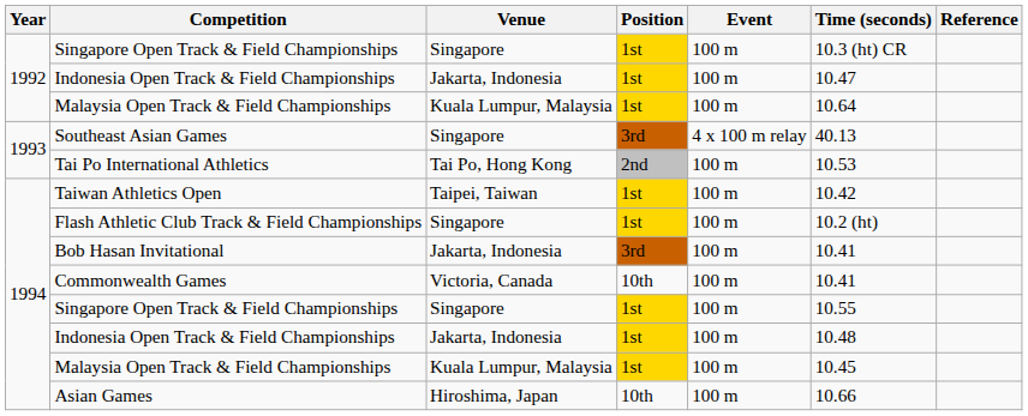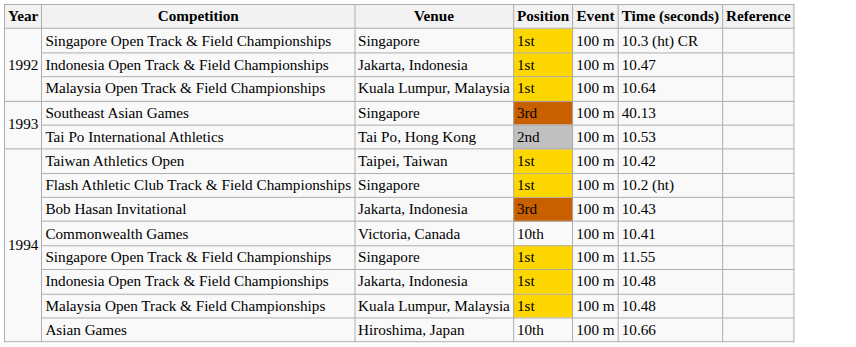 <table class="wikitable">
 <tr>
 <th>Year</th>
 <th>Competition</th>
 <th>Venue</th>
 <th>Position</th>
 <th>Event</th>
 <th>Time (seconds)</th>
 <th>Reference</th>
 </tr>
 <tr>
 <td rowspan="3">1992</td>
 <td>Singapore Open Track & Field Championships</td>
 <td>Singapore</td>
 <td bgcolor=gold>1st</td>
 <td>100 m</td>
 <td>10.3 (ht) CR</td>
 <td></td>
 </tr>
 <tr>
 <td>Indonesia Open Track & Field Championships</td>
 <td>Jakarta, Indonesia</td>
 <td bgcolor=gold>1st</td>
 <td>100 m</td>
 <td>10.47</td>
 <td></td>
 </tr>
 <tr>
 <td>Malaysia Open Track & Field Championships</td>
 <td>Kuala Lumpur, Malaysia</td>
 <td bgcolor=gold>1st</td>
 <td>100 m</td>
 <td>10.64</td>
 <td></td>
 </tr>
 <tr>
 <td rowspan="2">1993</td>
 <td>Southeast Asian Games</td>
 <td>Singapore</td>
 <td bgcolor=#c96;>3rd</td>
-<td>4 x 100 m relay</td>
+<td>100 m</td>
 <td>40.13</td>
 <td></td>
 </tr>
 <tr>
 <td>Tai Po International Athletics</td>
 <td>Tai Po, Hong Kong</td>
 <td bgcolor=silver>2nd</td>
 <td>100 m</td>
 <td>10.53</td>
 <td></td>
 </tr>
 <tr>
 <td rowspan="8">1994</td>
 <td>Taiwan Athletics Open</td>
 <td>Taipei, Taiwan</td>
 <td bgcolor=gold>1st</td>
 <td>100 m</td>
 <td>10.42</td>
 <td></td>
 </tr>
 <tr>
 <td>Flash Athletic Club Track & Field Championships</td>
 <td>Singapore</td>
 <td bgcolor=gold>1st</td>
 <td>100 m</td>
 <td>10.2 (ht)</td>
 <td></td>
 </tr>
 <tr>
 <td>Bob Hasan Invitational</td>
 <td>Jakarta, Indonesia</td>
 <td bgcolor=#c96;>3rd</td>
 <td>100 m</td>
-<td>10.41</td>
+<td>10.43</td>
 <td></td>
 </tr>
 <tr>
 <td>Commonwealth Games</td>
 <td>Victoria, Canada</td>
 <td>10th</td>
 <td>100 m</td>
 <td>10.41</td>
 <td></td>
 </tr>
 <tr>
 <td>Singapore Open Track & Field Championships</td>
 <td>Singapore</td>
 <td bgcolor=gold>1st</td>
 <td>100 m</td>
-<td>10.55</td>
+<td>11.55</td>
 <td></td>
 </tr>
 <tr>
 <td>Indonesia Open Track & Field Championships</td>
 <td>Jakarta, Indonesia</td>
 <td bgcolor=gold>1st</td>
 <td>100 m</td>
 <td>10.48</td>
 <td></td>
 </tr>
 <tr>
 <td>Malaysia Open Track & Field Championships</td>
 <td>Kuala Lumpur, Malaysia</td>
 <td bgcolor=gold>1st</td>
 <td>100 m</td>
-<td>10.45</td>
+<td>10.48</td>
 <td></td>
 </tr>
 <tr>
 <td>Asian Games</td>
 <td>Hiroshima, Japan</td>
 <td>10th</td>
 <td>100 m</td>
 <td>10.66</td>
 <td></td>
 </tr>
 </table>
